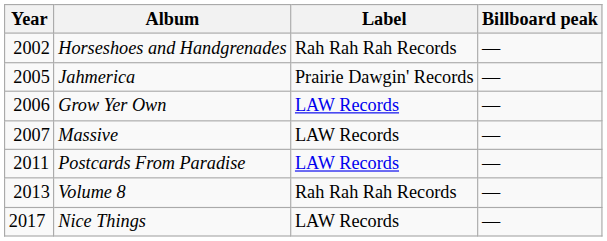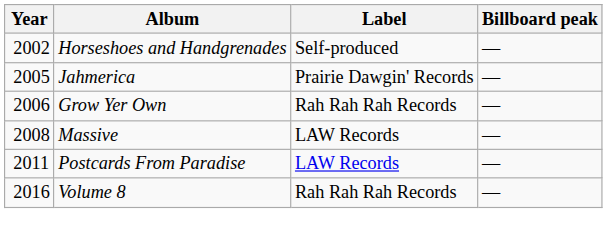 <table class="wikitable">
 <tr>
 <th>Year</th>
 <th>Album</th>
 <th>Label</th>
 <th>Billboard peak</th>
 </tr>
 <tr>
 <td> 2002</td>
 <td><em>Horseshoes and Handgrenades</em></td>
-<td>Rah Rah  Rah Records</td>
+<td>Self-produced</td>
 <td>—</td>
 </tr>
 <tr>
 <td> 2005</td>
 <td><em>Jahmerica</em></td>
 <td>Prairie Dawgin' Records</td>
 <td>—</td>
 </tr>
 <tr>
 <td> 2006</td>
 <td><em>Grow Yer Own</em></td>
-<td><a href='#'>LAW Records</a></td>
+<td>Rah Rah Rah Records</td>
 <td>—</td>
 </tr>
 <tr>
-<td> 2007</td>
+<td> 2008</td>
 <td><em>Massive</em></td>
 <td>LAW Records</td>
 <td>—</td>
 </tr>
 <tr>
 <td> 2011</td>
 <td><em>Postcards From Paradise</em></td>
 <td><a href='#'>LAW Records</a></td>
 <td>—</td>
 </tr>
 <tr>
-<td> 2013</td>
+<td> 2016</td>
 <td><em>Volume 8</em></td>
 <td>Rah Rah  Rah Records</td>
 <td>—</td>
 </tr>
-<tr>
-<td>2017</td>
-<td><em>Nice Things</em></td>
-<td>LAW Records</td>
-<td>—</td>
-</tr>
 </table>
